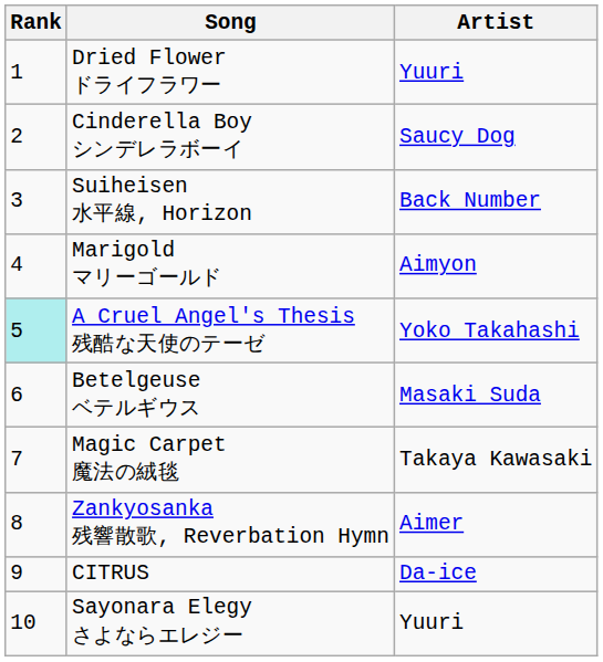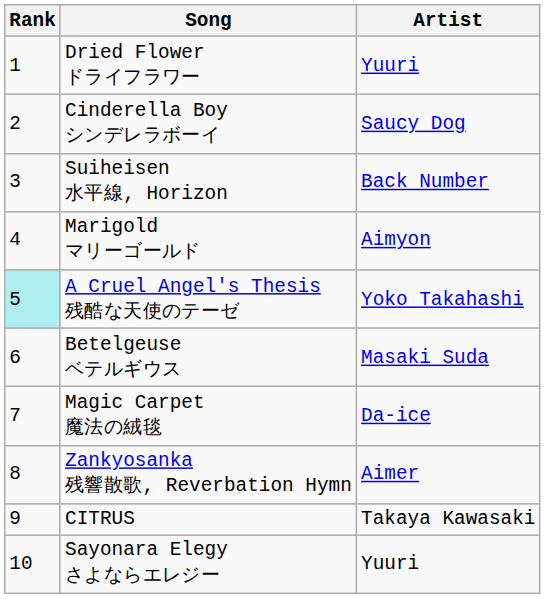 <table class="wikitable">
 <tr>
 <th>Rank</th>
 <th>Song</th>
 <th>Artist</th>
 </tr>
 <tr>
 <td>1</td>
 <td>Dried Flower<br> ドライフラワー</td>
 <td><a href='#'>Yuuri</a></td>
 </tr>
 <tr>
 <td>2</td>
 <td>Cinderella Boy<br>シンデレラボーイ</td>
 <td><a href='#'>Saucy Dog</a></td>
 </tr>
 <tr>
 <td>3</td>
 <td>Suiheisen<br>水平線, Horizon</td>
 <td><a href='#'>Back Number</a></td>
 </tr>
 <tr>
 <td>4</td>
 <td>Marigold<br>マリーゴールド</td>
 <td><a href='#'>Aimyon</a></td>
 </tr>
 <tr>
 <td style="background: paleturquoise;">5</td>
 <td><a href='#'>A Cruel Angel's Thesis</a><br>残酷な天使のテーゼ</td>
 <td><a href='#'>Yoko Takahashi</a></td>
 </tr>
 <tr>
 <td>6</td>
 <td>Betelgeuse<br>ベテルギウス</td>
 <td><a href='#'>Masaki Suda</a></td>
 </tr>
 <tr>
 <td>7</td>
 <td>Magic Carpet<br>魔法の絨毯</td>
-<td>Takaya Kawasaki</td>
+<td><a href='#'>Da-ice</a></td>
 </tr>
 <tr>
 <td>8</td>
 <td><a href='#'>Zankyosanka</a><br>残響散歌, Reverbation Hymn</td>
 <td><a href='#'>Aimer</a></td>
 </tr>
 <tr>
 <td>9</td>
 <td>CITRUS</td>
-<td><a href='#'>Da-ice</a></td>
+<td>Takaya Kawasaki</td>
 </tr>
 <tr>
 <td>10</td>
 <td>Sayonara Elegy<br>さよならエレジー</td>
 <td>Yuuri</td>
 </tr>
 </table>
